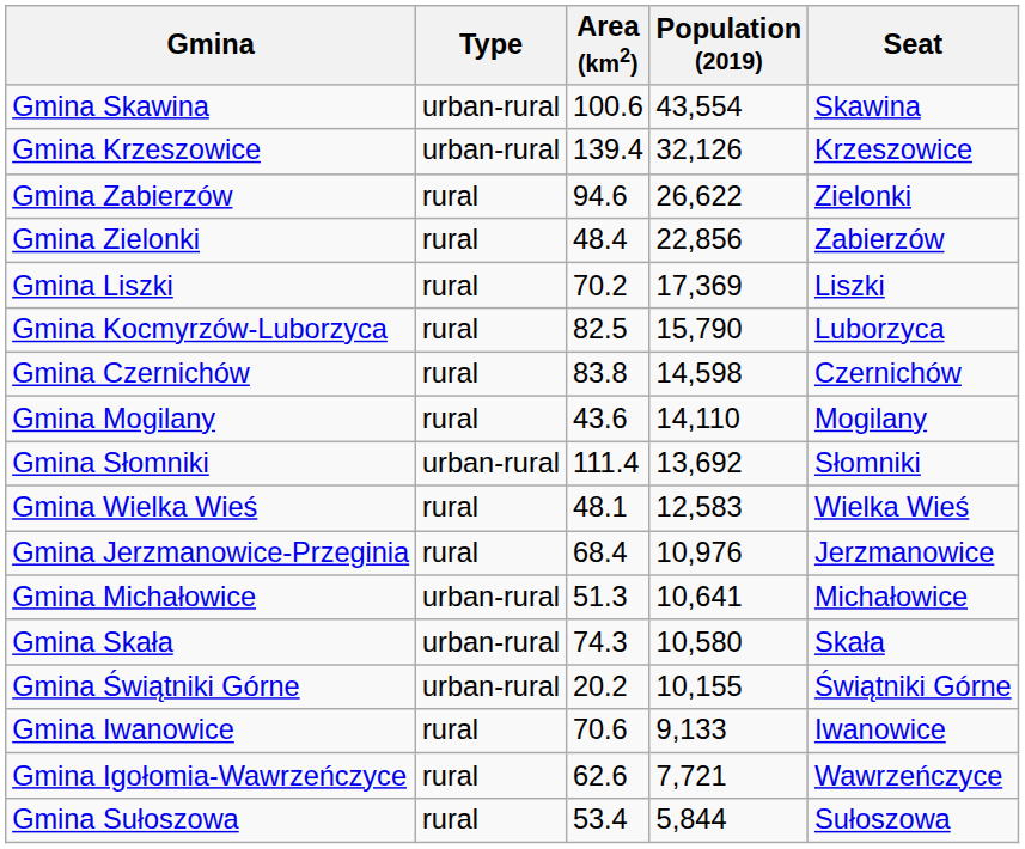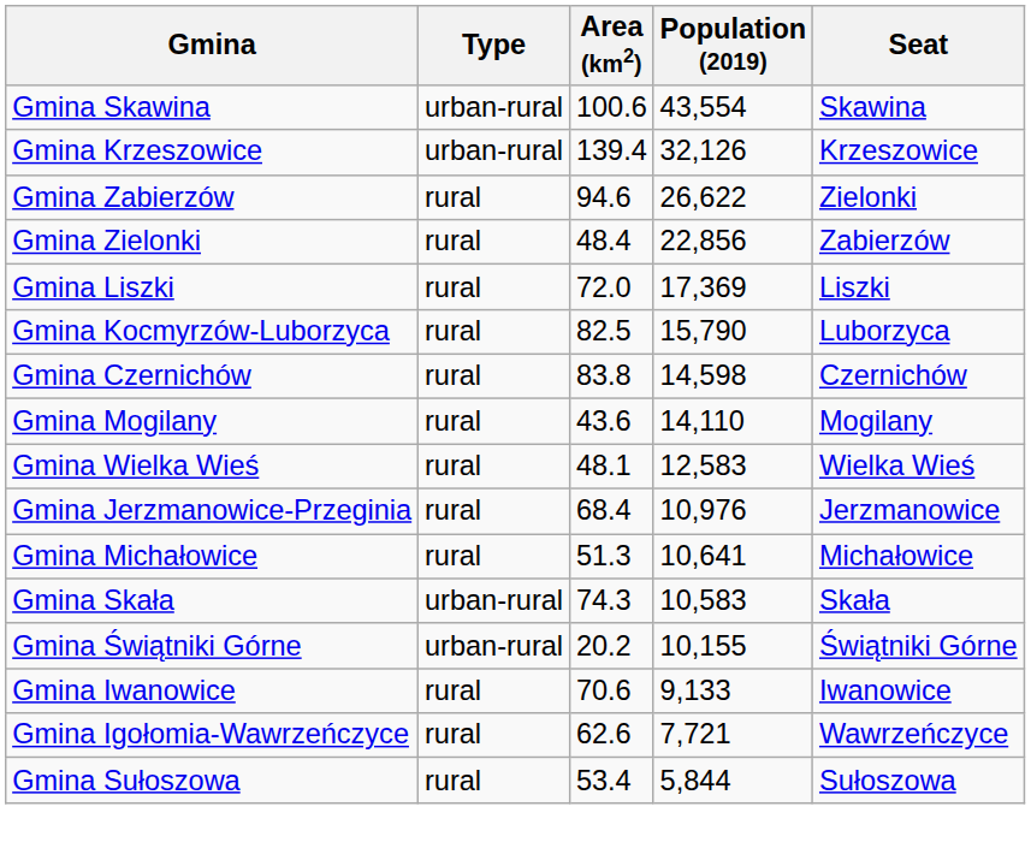 <table class="wikitable sortable">
 <tr>
 <th><strong>Gmina</strong></th>
 <th><strong>Type</strong></th>
 <th><strong>Area<br><small>(km<sup>2</sup>)</small></strong></th>
 <th><strong>Population<br><small>(2019)</small></strong></th>
 <th><strong>Seat</strong></th>
 </tr>
 <tr>
 <td><a href='#'>Gmina Skawina</a></td>
 <td>urban-rural</td>
 <td>100.6</td>
 <td>43,554</td>
 <td><a href='#'>Skawina</a></td>
 </tr>
 <tr>
 <td><a href='#'>Gmina Krzeszowice</a></td>
 <td>urban-rural</td>
 <td>139.4</td>
 <td>32,126</td>
 <td><a href='#'>Krzeszowice</a></td>
 </tr>
 <tr>
 <td><a href='#'>Gmina Zabierzów</a></td>
 <td>rural</td>
 <td>94.6</td>
 <td>26,622</td>
 <td><a href='#'>Zielonki</a></td>
 </tr>
 <tr>
 <td><a href='#'>Gmina Zielonki</a></td>
 <td>rural</td>
 <td>48.4</td>
 <td>22,856</td>
 <td><a href='#'>Zabierzów</a></td>
 </tr>
 <tr>
 <td><a href='#'>Gmina Liszki</a></td>
 <td>rural</td>
-<td>70.2</td>
+<td>72.0</td>
 <td>17,369</td>
 <td><a href='#'>Liszki</a></td>
 </tr>
 <tr>
 <td><a href='#'>Gmina Kocmyrzów-Luborzyca</a></td>
 <td>rural</td>
 <td>82.5</td>
 <td>15,790</td>
 <td><a href='#'>Luborzyca</a></td>
 </tr>
 <tr>
 <td><a href='#'>Gmina Czernichów</a></td>
 <td>rural</td>
 <td>83.8</td>
 <td>14,598</td>
 <td><a href='#'>Czernichów</a></td>
 </tr>
 <tr>
 <td><a href='#'>Gmina Mogilany</a></td>
 <td>rural</td>
 <td>43.6</td>
 <td>14,110</td>
 <td><a href='#'>Mogilany</a></td>
 </tr>
 <tr>
-<td><a href='#'>Gmina Słomniki</a></td>
-<td>urban-rural</td>
-<td>111.4</td>
-<td>13,692</td>
-<td><a href='#'>Słomniki</a></td>
-</tr>
-<tr>
 <td><a href='#'>Gmina Wielka Wieś</a></td>
 <td>rural</td>
 <td>48.1</td>
 <td>12,583</td>
 <td><a href='#'>Wielka Wieś</a></td>
 </tr>
 <tr>
 <td><a href='#'>Gmina Jerzmanowice-Przeginia</a></td>
 <td>rural</td>
 <td>68.4</td>
 <td>10,976</td>
 <td><a href='#'>Jerzmanowice</a></td>
 </tr>
 <tr>
 <td><a href='#'>Gmina Michałowice</a></td>
-<td>urban-rural</td>
+<td>rural</td>
 <td>51.3</td>
 <td>10,641</td>
 <td><a href='#'>Michałowice</a></td>
 </tr>
 <tr>
 <td><a href='#'>Gmina Skała</a></td>
 <td>urban-rural</td>
 <td>74.3</td>
-<td>10,580</td>
+<td>10,583</td>
 <td><a href='#'>Skała</a></td>
 </tr>
 <tr>
 <td><a href='#'>Gmina Świątniki Górne</a></td>
 <td>urban-rural</td>
 <td>20.2</td>
 <td>10,155</td>
 <td><a href='#'>Świątniki Górne</a></td>
 </tr>
 <tr>
 <td><a href='#'>Gmina Iwanowice</a></td>
 <td>rural</td>
 <td>70.6</td>
 <td>9,133</td>
 <td><a href='#'>Iwanowice</a></td>
 </tr>
 <tr>
 <td><a href='#'>Gmina Igołomia-Wawrzeńczyce</a></td>
 <td>rural</td>
 <td>62.6</td>
 <td>7,721</td>
 <td><a href='#'>Wawrzeńczyce</a></td>
 </tr>
 <tr>
 <td><a href='#'>Gmina Sułoszowa</a></td>
 <td>rural</td>
 <td>53.4</td>
 <td>5,844</td>
 <td><a href='#'>Sułoszowa</a></td>
 </tr>
 </table>
